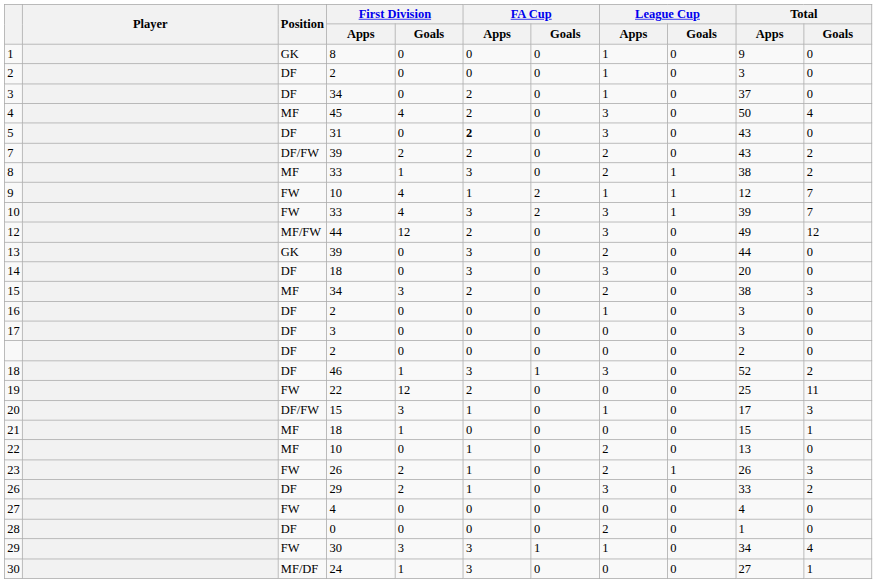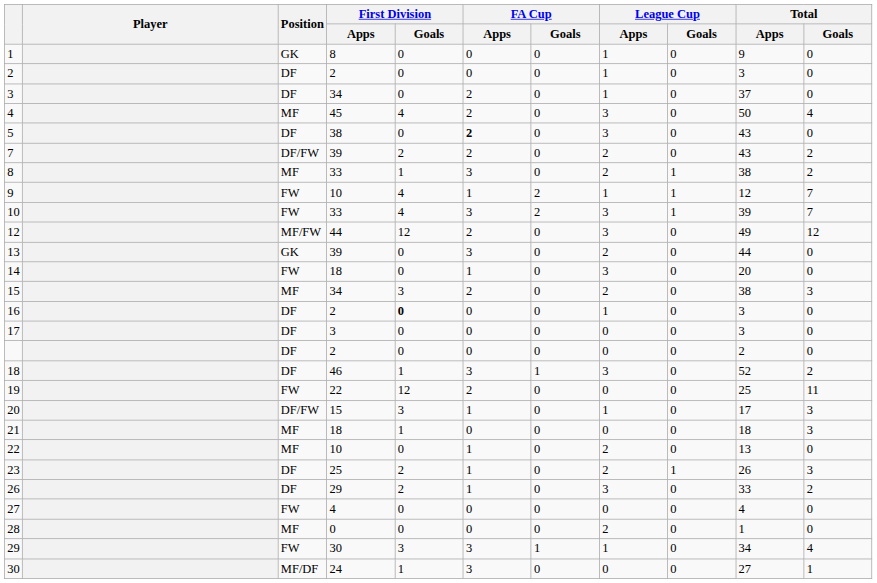 <table class="wikitable plainrowheaders sortable">
 <tr>
 <th rowspan=2></th>
 <th rowspan=2 style="width:20em"scope=col>Player</th>
 <th rowspan=2>Position</th>
 <th colspan=2 style="width:10em"scope=col><a href='#'>First Division</a></th>
 <th colspan=2 style="width:10em"scope=col><a href='#'>FA Cup</a></th>
 <th colspan=2 style="width:10em"scope=col><a href='#'>League Cup</a></th>
 <th colspan=2 style="width:10em"scope=col>Total</th>
 </tr>
 <tr>
 <th style="width:5em">Apps</th>
 <th style="width:5em">Goals</th>
 <th style="width:5em">Apps</th>
 <th style="width:5em">Goals</th>
 <th style="width:5em">Apps</th>
 <th style="width:5em">Goals</th>
 <th style="width:5em">Apps</th>
 <th style="width:5em">Goals</th>
 </tr>
 <tr>
 <td align=left>1</td>
 <th scope=row align=left></th>
 <td align=left>GK</td>
 <td>8</td>
 <td>0</td>
 <td>0</td>
 <td>0</td>
 <td>1</td>
 <td>0</td>
 <td>9</td>
 <td>0</td>
 </tr>
 <tr>
 <td align=left>2</td>
 <th scope=row align=left></th>
 <td>DF</td>
 <td>2</td>
 <td>0</td>
 <td>0</td>
 <td>0</td>
 <td>1</td>
 <td>0</td>
 <td>3</td>
 <td>0</td>
 </tr>
 <tr>
 <td align=left>3</td>
 <th scope=row align=left></th>
 <td>DF</td>
 <td>34</td>
 <td>0</td>
 <td>2</td>
 <td>0</td>
 <td>1</td>
 <td>0</td>
 <td>37</td>
 <td>0</td>
 </tr>
 <tr>
 <td align=left>4</td>
 <th scope=row align=left></th>
 <td>MF</td>
 <td>45</td>
 <td>4</td>
 <td>2</td>
 <td>0</td>
 <td>3</td>
 <td>0</td>
 <td>50</td>
 <td>4</td>
 </tr>
 <tr>
 <td align=left>5</td>
 <th scope=row align=left></th>
 <td>DF</td>
-<td>31</td>
+<td>38</td>
 <td>0</td>
 <td><strong>2</strong></td>
 <td>0</td>
 <td>3</td>
 <td>0</td>
 <td>43</td>
 <td>0</td>
 </tr>
 <tr>
 <td align=left>7</td>
 <th scope=row align=left></th>
 <td>DF/FW</td>
 <td>39</td>
 <td>2</td>
 <td>2</td>
 <td>0</td>
 <td>2</td>
 <td>0</td>
 <td>43</td>
 <td>2</td>
 </tr>
 <tr>
 <td align=left>8</td>
 <th scope=row align=left></th>
 <td>MF</td>
 <td>33</td>
 <td>1</td>
 <td>3</td>
 <td>0</td>
 <td>2</td>
 <td>1</td>
 <td>38</td>
 <td>2</td>
 </tr>
 <tr>
 <td align=left>9</td>
 <th scope=row align=left></th>
 <td>FW</td>
 <td>10</td>
 <td>4</td>
 <td>1</td>
 <td>2</td>
 <td>1</td>
 <td>1</td>
 <td>12</td>
 <td>7</td>
 </tr>
 <tr>
 <td align=left>10</td>
 <th scope=row align=left></th>
 <td>FW</td>
 <td>33</td>
 <td>4</td>
 <td>3</td>
 <td>2</td>
 <td>3</td>
 <td>1</td>
 <td>39</td>
 <td>7</td>
 </tr>
 <tr>
 <td align=left>12</td>
 <th scope=row align=left></th>
 <td>MF/FW</td>
 <td>44</td>
 <td>12</td>
 <td>2</td>
 <td>0</td>
 <td>3</td>
 <td>0</td>
 <td>49</td>
 <td>12</td>
 </tr>
 <tr>
 <td align=left>13</td>
 <th scope=row align=left></th>
 <td>GK</td>
 <td>39</td>
 <td>0</td>
 <td>3</td>
 <td>0</td>
 <td>2</td>
 <td>0</td>
 <td>44</td>
 <td>0</td>
 </tr>
 <tr>
 <td align=left>14</td>
 <th scope=row align=left></th>
-<td>DF</td>
+<td>FW</td>
 <td>18</td>
 <td>0</td>
-<td>3</td>
+<td>1</td>
 <td>0</td>
 <td>3</td>
 <td>0</td>
 <td>20</td>
 <td>0</td>
 </tr>
 <tr>
 <td align=left>15</td>
 <th scope=row align=left></th>
 <td>MF</td>
 <td>34</td>
 <td>3</td>
 <td>2</td>
 <td>0</td>
 <td>2</td>
 <td>0</td>
 <td>38</td>
 <td>3</td>
 </tr>
 <tr>
 <td align=left>16</td>
 <th scope=row align=left></th>
 <td>DF</td>
 <td>2</td>
-<td>0</td>
+<td><strong>0</strong></td>
 <td>0</td>
 <td>0</td>
 <td>1</td>
 <td>0</td>
 <td>3</td>
 <td>0</td>
 </tr>
 <tr>
 <td align=left>17</td>
 <th scope=row align=left></th>
 <td>DF</td>
 <td>3</td>
 <td>0</td>
 <td>0</td>
 <td>0</td>
 <td>0</td>
 <td>0</td>
 <td>3</td>
 <td>0</td>
 </tr>
 <tr>
 <td align=left></td>
 <th scope=row align=left></th>
 <td>DF</td>
 <td>2</td>
 <td>0</td>
 <td>0</td>
 <td>0</td>
 <td>0</td>
 <td>0</td>
 <td>2</td>
 <td>0</td>
 </tr>
 <tr>
 <td align=left>18</td>
 <th scope=row align=left></th>
 <td>DF</td>
 <td>46</td>
 <td>1</td>
 <td>3</td>
 <td>1</td>
 <td>3</td>
 <td>0</td>
 <td>52</td>
 <td>2</td>
 </tr>
 <tr>
 <td align=left>19</td>
 <th scope=row align=left></th>
 <td>FW</td>
 <td>22</td>
 <td>12</td>
 <td>2</td>
 <td>0</td>
 <td>0</td>
 <td>0</td>
 <td>25</td>
 <td>11</td>
 </tr>
 <tr>
 <td align=left>20</td>
 <th scope=row align=left></th>
 <td>DF/FW</td>
 <td>15</td>
 <td>3</td>
 <td>1</td>
 <td>0</td>
 <td>1</td>
 <td>0</td>
 <td>17</td>
 <td>3</td>
 </tr>
 <tr>
 <td align=left>21</td>
 <th scope=row align=left></th>
 <td>MF</td>
 <td>18</td>
 <td>1</td>
 <td>0</td>
 <td>0</td>
 <td>0</td>
 <td>0</td>
-<td>15</td>
-<td>1</td>
+<td>18</td>
+<td>3</td>
 </tr>
 <tr>
 <td align=left>22</td>
 <th scope=row align=left></th>
 <td>MF</td>
 <td>10</td>
 <td>0</td>
 <td>1</td>
 <td>0</td>
 <td>2</td>
 <td>0</td>
 <td>13</td>
 <td>0</td>
 </tr>
 <tr>
 <td align=left>23</td>
 <th scope=row align=left></th>
-<td>FW</td>
-<td>26</td>
+<td>DF</td>
+<td>25</td>
 <td>2</td>
 <td>1</td>
 <td>0</td>
 <td>2</td>
 <td>1</td>
 <td>26</td>
 <td>3</td>
 </tr>
 <tr>
 <td align=left>26</td>
 <th scope=row align=left></th>
 <td>DF</td>
 <td>29</td>
 <td>2</td>
 <td>1</td>
 <td>0</td>
 <td>3</td>
 <td>0</td>
 <td>33</td>
 <td>2</td>
 </tr>
 <tr>
 <td align=left>27</td>
 <th scope=row align=left></th>
 <td>FW</td>
 <td>4</td>
 <td>0</td>
 <td>0</td>
 <td>0</td>
 <td>0</td>
 <td>0</td>
 <td>4</td>
 <td>0</td>
 </tr>
 <tr>
 <td align=left>28</td>
 <th scope=row align=left></th>
-<td>DF</td>
+<td>MF</td>
 <td>0</td>
 <td>0</td>
 <td>0</td>
 <td>0</td>
 <td>2</td>
 <td>0</td>
 <td>1</td>
 <td>0</td>
 </tr>
 <tr>
 <td align=left>29</td>
 <th scope=row align=left></th>
 <td>FW</td>
 <td>30</td>
 <td>3</td>
 <td>3</td>
 <td>1</td>
 <td>1</td>
 <td>0</td>
 <td>34</td>
 <td>4</td>
 </tr>
 <tr>
 <td align=left>30</td>
 <th scope=row align=left></th>
 <td>MF/DF</td>
 <td>24</td>
 <td>1</td>
 <td>3</td>
 <td>0</td>
 <td>0</td>
 <td>0</td>
 <td>27</td>
 <td>1</td>
 </tr>
 </table>
